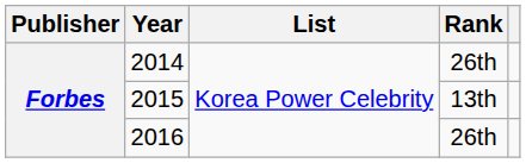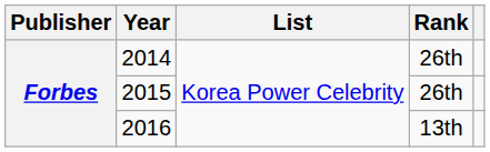 <table class="wikitable plainrowheaders sortable">
 <tr>
 <th scope="col">Publisher</th>
 <th scope="col">Year</th>
 <th scope="col">List</th>
 <th scope="col">Rank</th>
 <th scope="col" class="unsortable"></th>
 </tr>
 <tr>
 <th scope="row" rowspan="3"><em><a href='#'>Forbes</a></em></th>
 <td style="text-align:center">2014</td>
 <td rowspan="3"><a href='#'>Korea Power Celebrity</a></td>
 <td style="text-align:center">26th</td>
 <td style="text-align:center"></td>
 </tr>
 <tr>
 <td style="text-align:center">2015</td>
-<td style="text-align:center">13th</td>
+<td style="text-align:center">26th</td>
 <td style="text-align:center"></td>
 </tr>
 <tr>
 <td style="text-align:center">2016</td>
-<td style="text-align:center">26th</td>
+<td style="text-align:center">13th</td>
 <td style="text-align:center"></td>
 </tr>
 </table>
